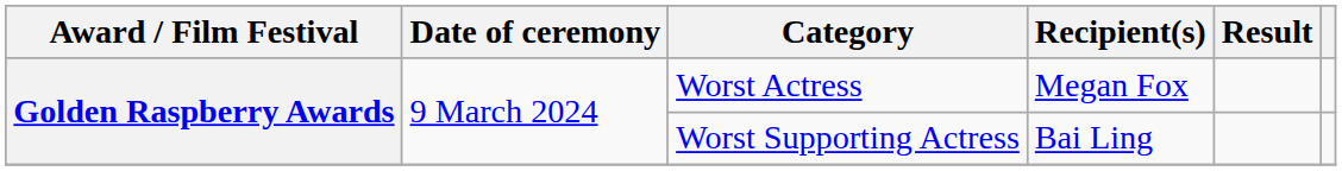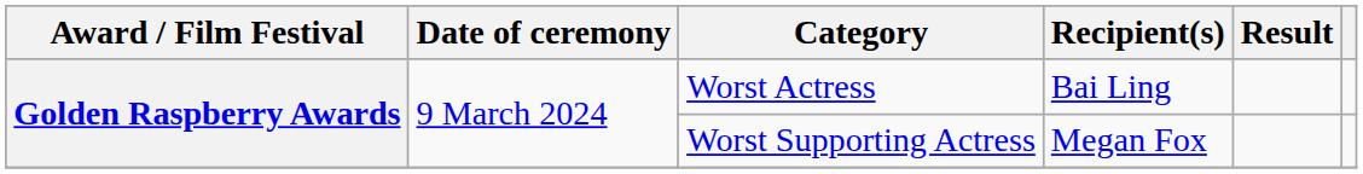 <table class="wikitable sortable plainrowheaders">
 <tr>
 <th scope="col">Award / Film Festival</th>
 <th scope="col">Date of ceremony</th>
 <th scope="col">Category</th>
 <th scope="col">Recipient(s)</th>
 <th scope="col">Result</th>
 <th class="unsortable" scope="col"></th>
 </tr>
 <tr>
 <th rowspan=2 scope="row"><a href='#'>Golden Raspberry Awards</a></th>
 <td rowspan=2><a href='#'>9 March 2024</a></td>
 <td><a href='#'>Worst Actress</a></td>
-<td><a href='#'>Megan Fox</a></td>
+<td><a href='#'>Bai Ling</a></td>
 <td></td>
 <td></td>
 </tr>
 <tr>
 <td><a href='#'>Worst Supporting Actress</a></td>
-<td><a href='#'>Bai Ling</a></td>
+<td><a href='#'>Megan Fox</a></td>
 <td></td>
 <td></td>
 </tr>
 <tr>
 </tr>
 </table>
